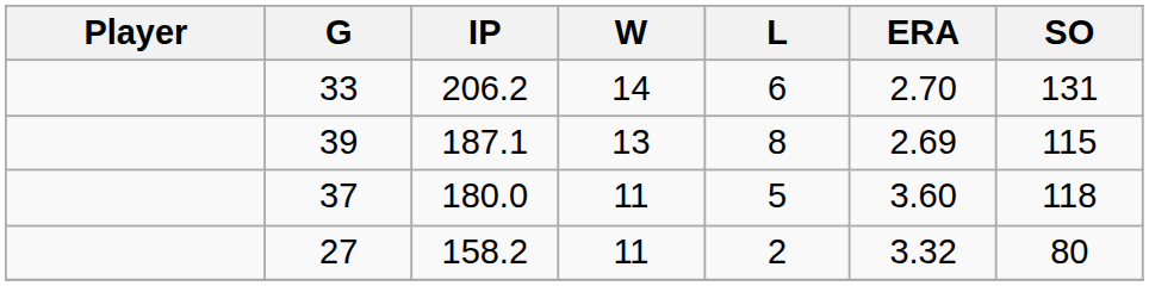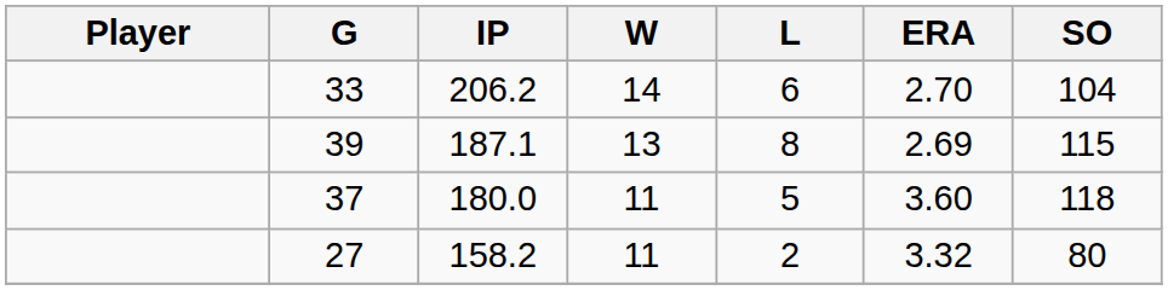 <table class="wikitable sortable">
 <tr>
 <th bgcolor="#DDDDFF" width="16%">Player</th>
 <th bgcolor="#DDDDFF" width="9%">G</th>
 <th bgcolor="#DDDDFF" width="9%">IP</th>
 <th bgcolor="#DDDDFF" width="9%">W</th>
 <th bgcolor="#DDDDFF" width="9%">L</th>
 <th bgcolor="#DDDDFF" width="9%">ERA</th>
 <th bgcolor="#DDDDFF" width="9%">SO</th>
 </tr>
 <tr align="center">
 <td></td>
 <td>33</td>
 <td>206.2</td>
 <td>14</td>
 <td>6</td>
 <td>2.70</td>
-<td>131</td>
+<td>104</td>
 </tr>
 <tr align="center">
 <td></td>
 <td>39</td>
 <td>187.1</td>
 <td>13</td>
 <td>8</td>
 <td>2.69</td>
 <td>115</td>
 </tr>
 <tr align="center">
 <td></td>
 <td>37</td>
 <td>180.0</td>
 <td>11</td>
 <td>5</td>
 <td>3.60</td>
 <td>118</td>
 </tr>
 <tr align="center">
 <td></td>
 <td>27</td>
 <td>158.2</td>
 <td>11</td>
 <td>2</td>
 <td>3.32</td>
 <td>80</td>
 </tr>
 <tr align="center">
 </tr>
 </table>
